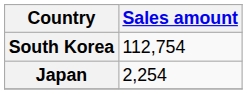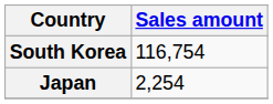 <table class="wikitable plainrowheaders">
 <tr>
 <th>Country</th>
 <th><a href='#'>Sales amount</a></th>
 </tr>
 <tr>
 <th scope=row>South Korea</th>
-<td>112,754</td>
+<td>116,754</td>
 </tr>
 <tr>
 <th scope=row>Japan</th>
 <td>2,254</td>
 </tr>
 <tr>
 </tr>
 </table>
